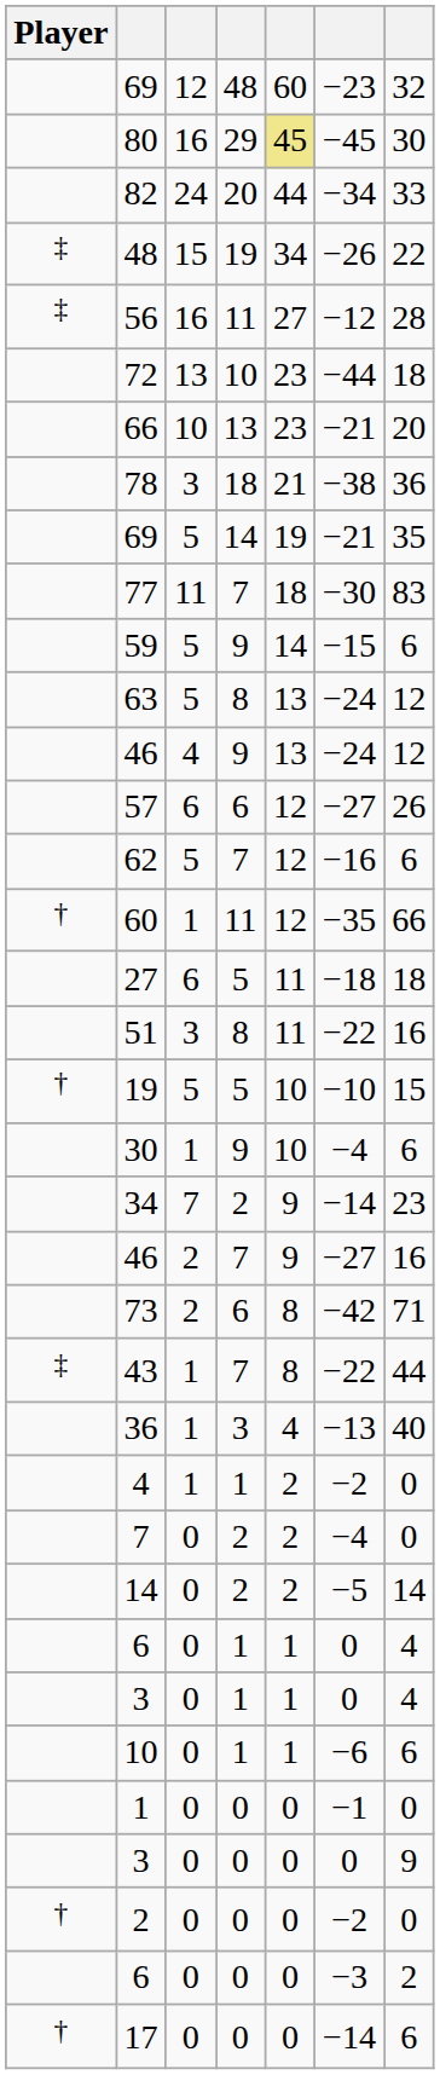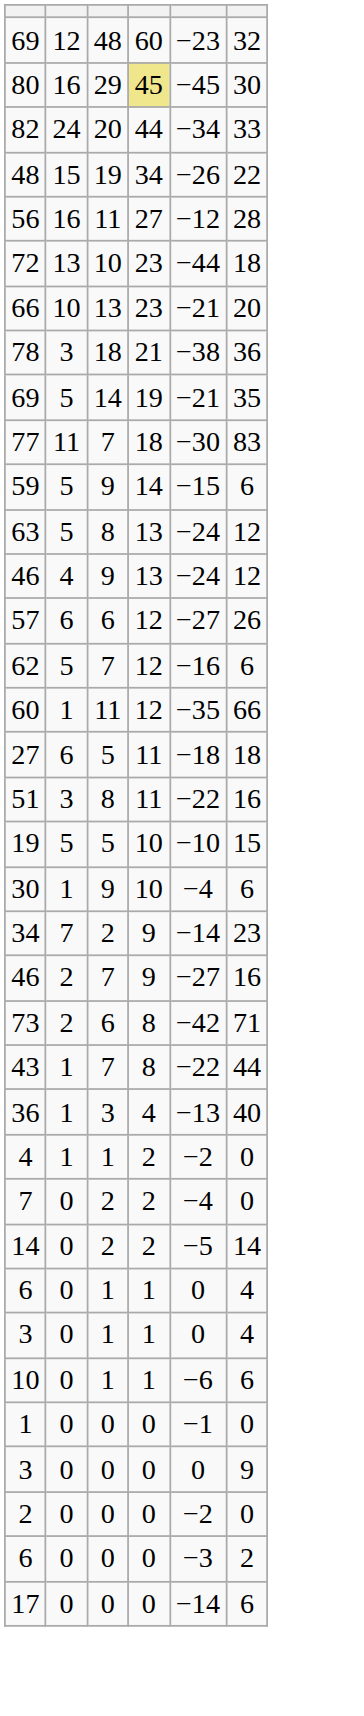 <table class="wikitable sortable" style="text-align:center;">
 <tr>
-<th>Player</th>
 <th></th>
 <th></th>
 <th></th>
 <th></th>
 <th data-sort-type="number"></th>
 <th></th>
 </tr>
 <tr>
-<td></td>
 <td>69</td>
 <td>12</td>
 <td>48</td>
 <td>60</td>
 <td>−23</td>
 <td>32</td>
 </tr>
 <tr>
-<td></td>
 <td>80</td>
 <td>16</td>
 <td>29</td>
 <td style="background: khaki;">45</td>
 <td>−45</td>
 <td>30</td>
 </tr>
 <tr>
-<td></td>
 <td>82</td>
 <td>24</td>
 <td>20</td>
 <td>44</td>
 <td>−34</td>
 <td>33</td>
 </tr>
 <tr>
-<td><sup>‡</sup></td>
 <td>48</td>
 <td>15</td>
 <td>19</td>
 <td>34</td>
 <td>−26</td>
 <td>22</td>
 </tr>
 <tr>
-<td><sup>‡</sup></td>
 <td>56</td>
 <td>16</td>
 <td>11</td>
 <td>27</td>
 <td>−12</td>
 <td>28</td>
 </tr>
 <tr>
-<td></td>
 <td>72</td>
 <td>13</td>
 <td>10</td>
 <td>23</td>
 <td>−44</td>
 <td>18</td>
 </tr>
 <tr>
-<td></td>
 <td>66</td>
 <td>10</td>
 <td>13</td>
 <td>23</td>
 <td>−21</td>
 <td>20</td>
 </tr>
 <tr>
-<td></td>
 <td>78</td>
 <td>3</td>
 <td>18</td>
 <td>21</td>
 <td>−38</td>
 <td>36</td>
 </tr>
 <tr>
-<td></td>
 <td>69</td>
 <td>5</td>
 <td>14</td>
 <td>19</td>
 <td>−21</td>
 <td>35</td>
 </tr>
 <tr>
-<td></td>
 <td>77</td>
 <td>11</td>
 <td>7</td>
 <td>18</td>
 <td>−30</td>
 <td>83</td>
 </tr>
 <tr>
-<td></td>
 <td>59</td>
 <td>5</td>
 <td>9</td>
 <td>14</td>
 <td>−15</td>
 <td>6</td>
 </tr>
 <tr>
-<td></td>
 <td>63</td>
 <td>5</td>
 <td>8</td>
 <td>13</td>
 <td>−24</td>
 <td>12</td>
 </tr>
 <tr>
-<td></td>
 <td>46</td>
 <td>4</td>
 <td>9</td>
 <td>13</td>
 <td>−24</td>
 <td>12</td>
 </tr>
 <tr>
-<td></td>
 <td>57</td>
 <td>6</td>
 <td>6</td>
 <td>12</td>
 <td>−27</td>
 <td>26</td>
 </tr>
 <tr>
-<td></td>
 <td>62</td>
 <td>5</td>
 <td>7</td>
 <td>12</td>
 <td>−16</td>
 <td>6</td>
 </tr>
 <tr>
-<td><sup>†</sup></td>
 <td>60</td>
 <td>1</td>
 <td>11</td>
 <td>12</td>
 <td>−35</td>
 <td>66</td>
 </tr>
 <tr>
-<td></td>
 <td>27</td>
 <td>6</td>
 <td>5</td>
 <td>11</td>
 <td>−18</td>
 <td>18</td>
 </tr>
 <tr>
-<td></td>
 <td>51</td>
 <td>3</td>
 <td>8</td>
 <td>11</td>
 <td>−22</td>
 <td>16</td>
 </tr>
 <tr>
-<td><sup>†</sup></td>
 <td>19</td>
 <td>5</td>
 <td>5</td>
 <td>10</td>
 <td>−10</td>
 <td>15</td>
 </tr>
 <tr>
-<td></td>
 <td>30</td>
 <td>1</td>
 <td>9</td>
 <td>10</td>
 <td>−4</td>
 <td>6</td>
 </tr>
 <tr>
-<td></td>
 <td>34</td>
 <td>7</td>
 <td>2</td>
 <td>9</td>
 <td>−14</td>
 <td>23</td>
 </tr>
 <tr>
-<td></td>
 <td>46</td>
 <td>2</td>
 <td>7</td>
 <td>9</td>
 <td>−27</td>
 <td>16</td>
 </tr>
 <tr>
-<td></td>
 <td>73</td>
 <td>2</td>
 <td>6</td>
 <td>8</td>
 <td>−42</td>
 <td>71</td>
 </tr>
 <tr>
-<td><sup>‡</sup></td>
 <td>43</td>
 <td>1</td>
 <td>7</td>
 <td>8</td>
 <td>−22</td>
 <td>44</td>
 </tr>
 <tr>
-<td></td>
 <td>36</td>
 <td>1</td>
 <td>3</td>
 <td>4</td>
 <td>−13</td>
 <td>40</td>
 </tr>
 <tr>
-<td></td>
 <td>4</td>
 <td>1</td>
 <td>1</td>
 <td>2</td>
 <td>−2</td>
 <td>0</td>
 </tr>
 <tr>
-<td></td>
 <td>7</td>
 <td>0</td>
 <td>2</td>
 <td>2</td>
 <td>−4</td>
 <td>0</td>
 </tr>
 <tr>
-<td></td>
 <td>14</td>
 <td>0</td>
 <td>2</td>
 <td>2</td>
 <td>−5</td>
 <td>14</td>
 </tr>
 <tr>
-<td></td>
 <td>6</td>
 <td>0</td>
 <td>1</td>
 <td>1</td>
 <td>0</td>
 <td>4</td>
 </tr>
 <tr>
-<td></td>
 <td>3</td>
 <td>0</td>
 <td>1</td>
 <td>1</td>
 <td>0</td>
 <td>4</td>
 </tr>
 <tr>
-<td></td>
 <td>10</td>
 <td>0</td>
 <td>1</td>
 <td>1</td>
 <td>−6</td>
 <td>6</td>
 </tr>
 <tr>
-<td></td>
 <td>1</td>
 <td>0</td>
 <td>0</td>
 <td>0</td>
 <td>−1</td>
 <td>0</td>
 </tr>
 <tr>
-<td></td>
 <td>3</td>
 <td>0</td>
 <td>0</td>
 <td>0</td>
 <td>0</td>
 <td>9</td>
 </tr>
 <tr>
-<td><sup>†</sup></td>
 <td>2</td>
 <td>0</td>
 <td>0</td>
 <td>0</td>
 <td>−2</td>
 <td>0</td>
 </tr>
 <tr>
-<td></td>
 <td>6</td>
 <td>0</td>
 <td>0</td>
 <td>0</td>
 <td>−3</td>
 <td>2</td>
 </tr>
 <tr>
-<td><sup>†</sup></td>
 <td>17</td>
 <td>0</td>
 <td>0</td>
 <td>0</td>
 <td>−14</td>
 <td>6</td>
 </tr>
 </table>
